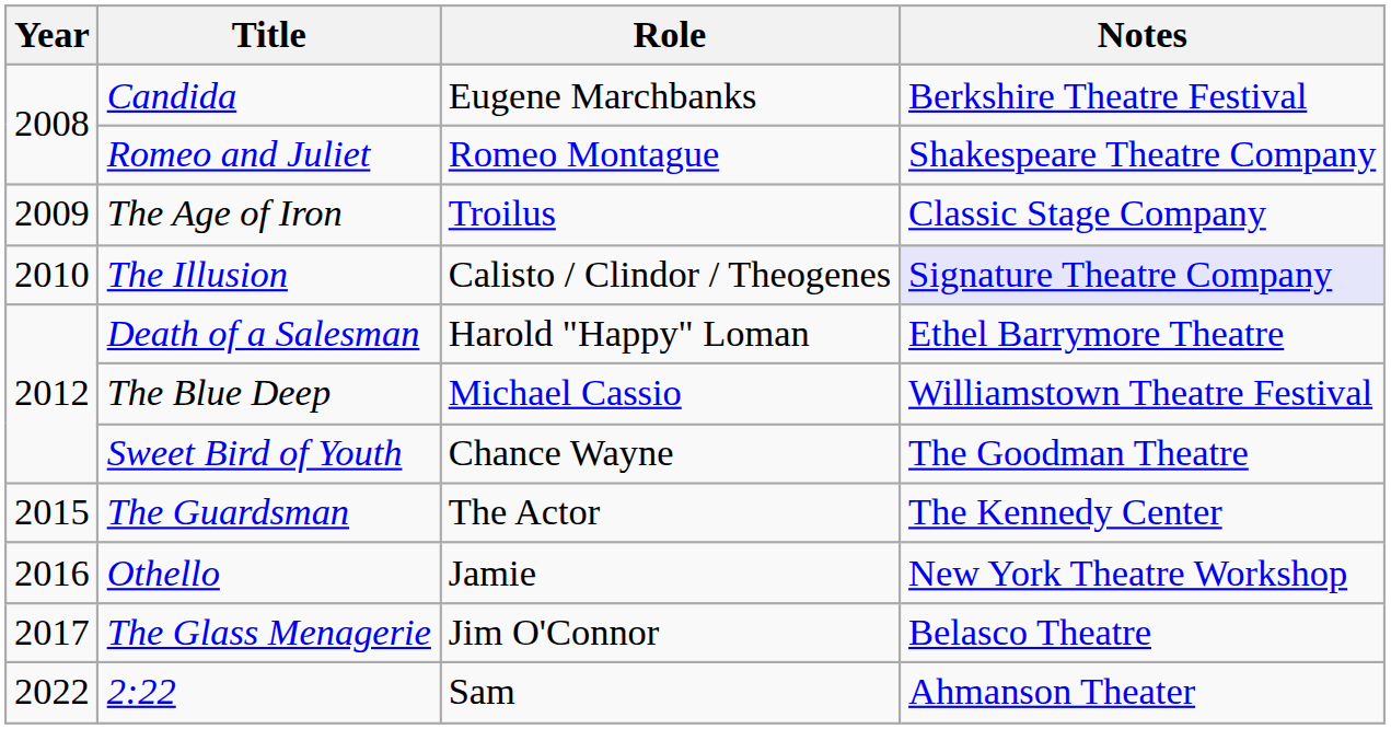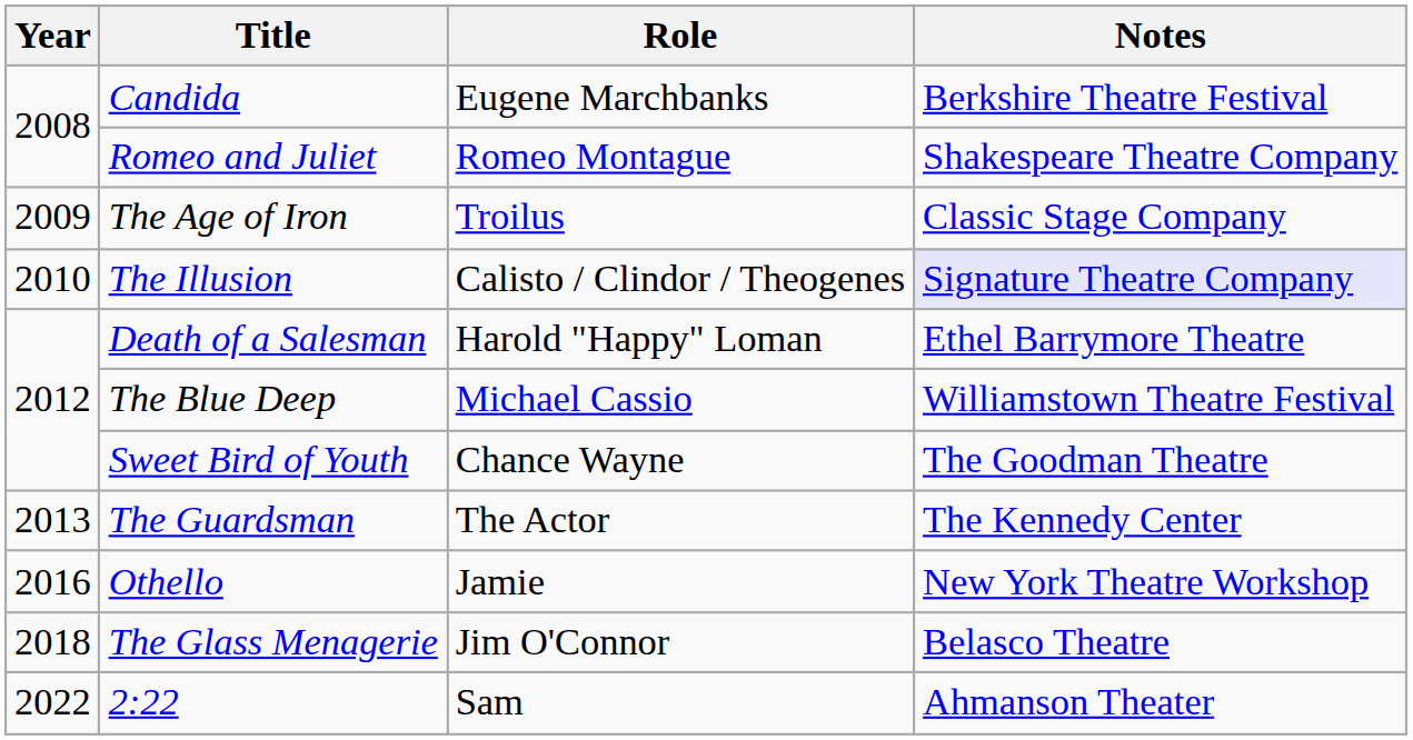 <table class="wikitable sortable">
 <tr>
 <th>Year</th>
 <th>Title</th>
 <th>Role</th>
 <th class="unsortable">Notes</th>
 </tr>
 <tr>
 <td rowspan="2">2008</td>
 <td><em><a href='#'>Candida</a></em></td>
 <td>Eugene Marchbanks</td>
 <td><a href='#'>Berkshire Theatre Festival</a></td>
 </tr>
 <tr>
 <td><em><a href='#'>Romeo and Juliet</a></em></td>
 <td><a href='#'>Romeo Montague</a></td>
 <td><a href='#'>Shakespeare Theatre Company</a></td>
 </tr>
 <tr>
 <td>2009</td>
 <td><em>The Age of Iron</em></td>
 <td><a href='#'>Troilus</a></td>
 <td><a href='#'>Classic Stage Company</a></td>
 </tr>
 <tr>
 <td>2010</td>
 <td><em><a href='#'>The Illusion</a></em></td>
 <td>Calisto / Clindor / Theogenes</td>
 <td style="background: lavender;"><a href='#'>Signature Theatre Company</a></td>
 </tr>
 <tr>
 <td rowspan="3">2012</td>
 <td><em><a href='#'>Death of a Salesman</a></em></td>
 <td>Harold "Happy" Loman</td>
 <td><a href='#'>Ethel Barrymore Theatre</a></td>
 </tr>
 <tr>
 <td><em>The Blue Deep</em></td>
 <td><a href='#'>Michael Cassio</a></td>
 <td><a href='#'>Williamstown Theatre Festival</a></td>
 </tr>
 <tr>
 <td><em><a href='#'>Sweet Bird of Youth</a></em></td>
 <td>Chance Wayne</td>
 <td><a href='#'>The Goodman Theatre</a></td>
 </tr>
 <tr>
-<td>2015</td>
+<td>2013</td>
 <td><em><a href='#'>The Guardsman</a></em></td>
 <td>The Actor</td>
 <td><a href='#'>The Kennedy Center</a></td>
 </tr>
 <tr>
 <td>2016</td>
 <td><em><a href='#'>Othello</a></em></td>
 <td>Jamie</td>
 <td><a href='#'>New York Theatre Workshop</a></td>
 </tr>
 <tr>
-<td>2017</td>
+<td>2018</td>
 <td><em><a href='#'>The Glass Menagerie</a></em></td>
 <td>Jim O'Connor</td>
 <td><a href='#'>Belasco Theatre</a></td>
 </tr>
 <tr>
 <td>2022</td>
 <td><em><a href='#'>2:22</a></em></td>
 <td>Sam</td>
 <td><a href='#'>Ahmanson Theater</a></td>
 </tr>
 </table>
